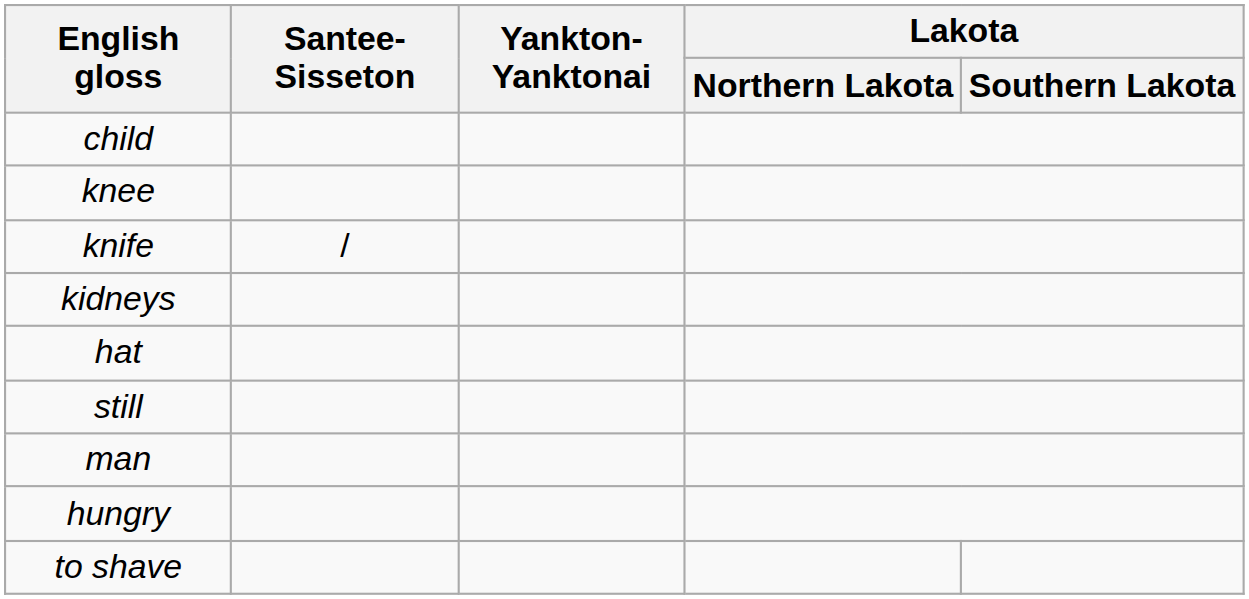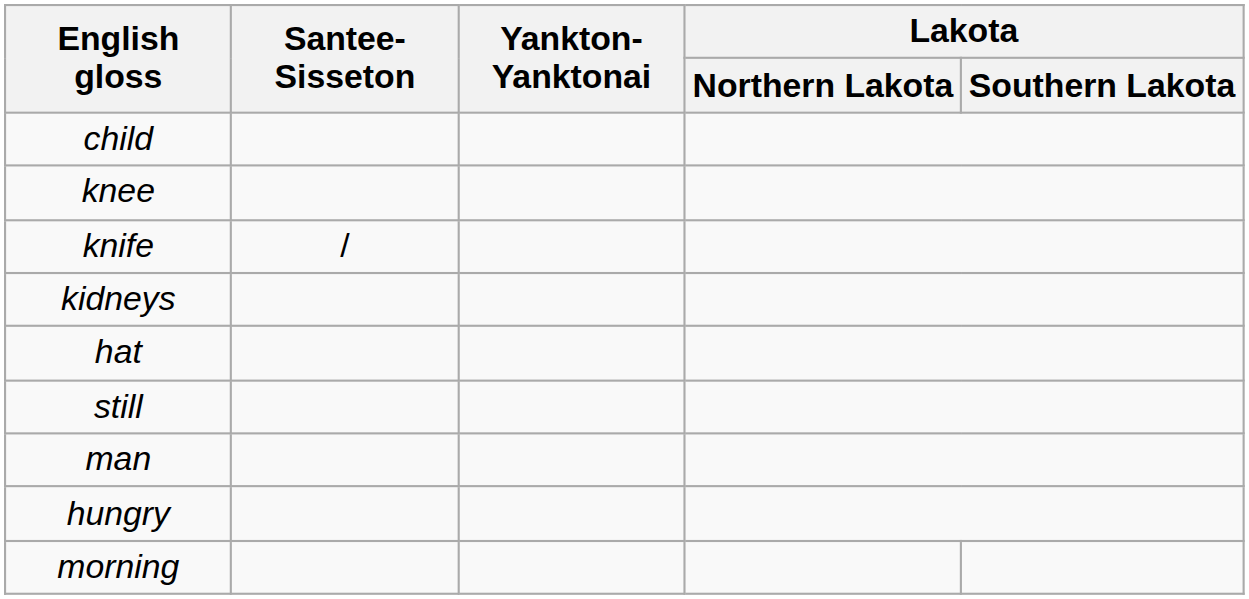 <table class="wikitable">
 <tr>
 <th align="center" width="100" rowspan="2">English gloss</th>
 <th align="center" width="100" rowspan="2">Santee-Sisseton</th>
 <th align="center" width="100" rowspan="2">Yankton-Yanktonai</th>
 <th align="center" colspan="2" width="200">Lakota</th>
 </tr>
 <tr>
 <th align="center">Northern Lakota</th>
 <th align="center">Southern Lakota</th>
 </tr>
 <tr>
 <td align="center"><em>child</em></td>
 <td align="center"></td>
 <td align="center"></td>
 <td align="center" colspan="2"></td>
 </tr>
 <tr>
 <td align="center"><em>knee</em></td>
 <td align="center"></td>
 <td align="center"></td>
 <td align="center" colspan="2"></td>
 </tr>
 <tr>
 <td align="center"><em>knife</em></td>
 <td align="center"> / </td>
 <td align="center"></td>
 <td align="center" colspan="2"></td>
 </tr>
 <tr>
 <td align="center"><em>kidneys</em></td>
 <td align="center"></td>
 <td align="center"></td>
 <td align="center" colspan="2"></td>
 </tr>
 <tr>
 <td align="center"><em>hat</em></td>
 <td align="center"></td>
 <td align="center"></td>
 <td align="center" colspan="2"></td>
 </tr>
 <tr>
 <td align="center"><em>still</em></td>
 <td align="center"></td>
 <td align="center"></td>
 <td align="center" colspan="2"></td>
 </tr>
 <tr>
 <td align="center"><em>man</em></td>
 <td align="center"></td>
 <td align="center"></td>
 <td align="center" colspan="2"></td>
 </tr>
 <tr>
 <td align="center"><em>hungry</em></td>
 <td align="center"></td>
 <td align="center"></td>
 <td align="center" colspan="2"></td>
 </tr>
 <tr>
-<td align="center"><em>to shave</em></td>
+<td align="center"><em>morning</em></td>
 <td align="center"></td>
 <td align="center"></td>
 <td align="center"></td>
 <td align="center"></td>
 </tr>
 </table>
